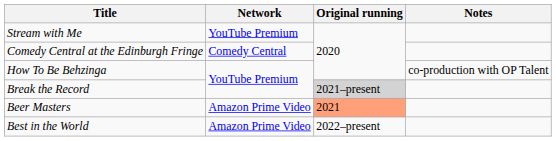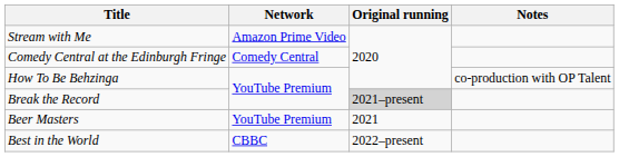 <table class="wikitable sortable">
 <tr>
 <th>Title</th>
 <th>Network</th>
 <th>Original running</th>
 <th>Notes</th>
 </tr>
 <tr>
 <td><em>Stream with Me</em></td>
-<td><a href='#'>YouTube Premium</a></td>
+<td><a href='#'>Amazon Prime Video</a></td>
 <td rowspan="3">2020</td>
 <td></td>
 </tr>
 <tr>
 <td><em>Comedy Central at the Edinburgh Fringe</em></td>
 <td><a href='#'>Comedy Central</a></td>
 <td></td>
 </tr>
 <tr>
 <td><em>How To Be Behzinga</em></td>
 <td rowspan="2"><a href='#'>YouTube Premium</a></td>
 <td>co-production with OP Talent</td>
 </tr>
 <tr>
 <td><em>Break the Record</em></td>
 <td style="background: lightgrey;">2021–present</td>
 <td></td>
 </tr>
 <tr>
 <td><em>Beer Masters</em></td>
-<td><a href='#'>Amazon Prime Video</a></td>
-<td style="background: lightsalmon;">2021</td>
+<td><a href='#'>YouTube Premium</a></td>
+<td>2021</td>
 <td></td>
 </tr>
 <tr>
 <td><em>Best in the World</em></td>
-<td><a href='#'>Amazon Prime Video</a></td>
+<td><a href='#'>CBBC</a></td>
 <td>2022–present</td>
 <td></td>
 </tr>
 </table>
